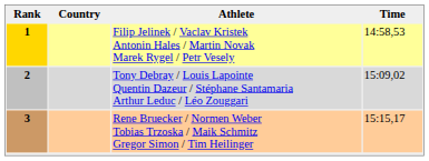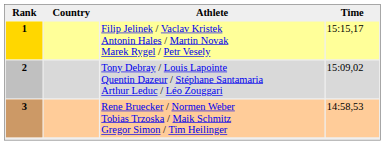 <table style="border-style:solid; border-width:1px; border-color:#808080; background-color:#EFEFEF;" cellpadding="2" cellspacing="2" width="580">
 <tr>
 <th>Rank</th>
 <th>Country</th>
 <th>Athlete</th>
 <th>Time</th>
 </tr>
 <tr align="center" bgcolor="#FFFF99" valign="top">
 <th style="background:#ffd700;">1</th>
 <td align="left"></td>
 <td align="left"><a href='#'>Filip Jelinek</a> / <a href='#'>Vaclav Kristek</a><br><a href='#'>Antonin Hales</a> / <a href='#'>Martin Novak</a><br><a href='#'>Marek Rygel</a> / <a href='#'>Petr Vesely</a></td>
-<td align="left">14:58,53</td>
+<td align="left">15:15,17</td>
 </tr>
 <tr align="center" bgcolor="#D9D9D9" valign="top">
 <th style="background:#c0c0c0;">2</th>
 <td align="left"></td>
 <td align="left"><a href='#'>Tony Debray</a> / <a href='#'>Louis Lapointe</a><br><a href='#'>Quentin Dazeur</a> / <a href='#'>Stéphane Santamaria</a><br><a href='#'>Arthur Leduc</a> / <a href='#'>Léo Zouggari</a></td>
 <td align="left">15:09,02</td>
 </tr>
 <tr align="center" bgcolor="#FFCC99" valign="top">
 <th style="background:#cc9966;">3</th>
 <td align="left"></td>
 <td align="left"><a href='#'>Rene Bruecker</a> / <a href='#'>Normen Weber</a><br><a href='#'>Tobias Trzoska</a> / <a href='#'>Maik Schmitz</a><br><a href='#'>Gregor Simon</a> / <a href='#'>Tim Heilinger</a></td>
-<td align="left">15:15,17</td>
+<td align="left">14:58,53</td>
 </tr>
 <tr align="center" bgcolor="#FFFFFF" valign="top">
 </tr>
 </table>
